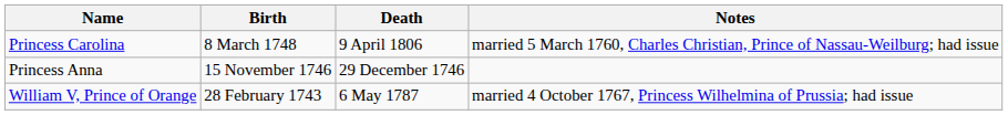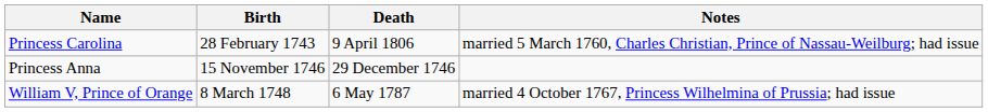 <table class="wikitable">
 <tr>
 <th>Name</th>
 <th>Birth</th>
 <th>Death</th>
 <th>Notes</th>
 </tr>
 <tr>
 <td><a href='#'>Princess Carolina</a></td>
-<td>8 March 1748</td>
+<td>28 February 1743</td>
 <td>9 April 1806</td>
 <td>married 5 March 1760, <a href='#'>Charles Christian, Prince of Nassau-Weilburg</a>; had issue</td>
 </tr>
 <tr>
 <td>Princess Anna</td>
 <td>15 November 1746</td>
 <td>29 December 1746</td>
 <td></td>
 </tr>
 <tr>
 <td><a href='#'>William V, Prince of Orange</a></td>
-<td>28 February 1743</td>
+<td>8 March 1748</td>
 <td>6 May 1787</td>
 <td>married 4 October 1767, <a href='#'>Princess Wilhelmina of Prussia</a>; had issue</td>
 </tr>
 </table>
